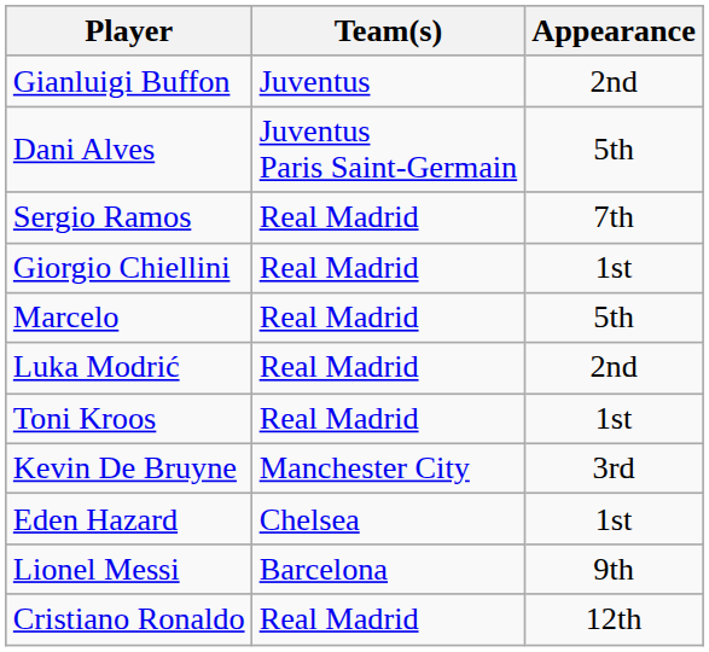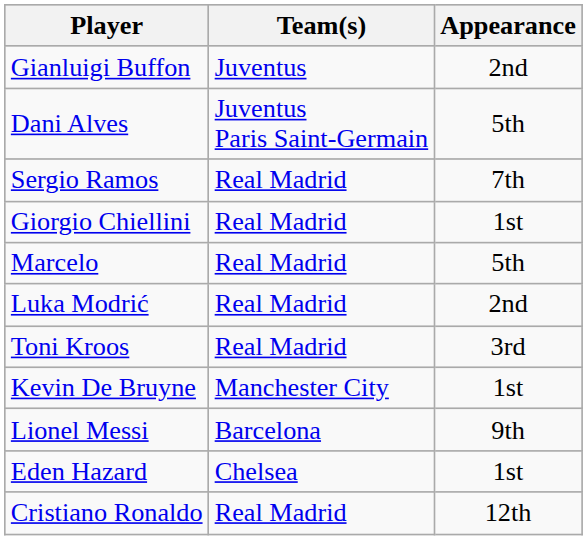 <table class="wikitable">
 <tr>
 <th>Player</th>
 <th>Team(s)</th>
 <th>Appearance</th>
 </tr>
 <tr>
 <td> <a href='#'>Gianluigi Buffon</a></td>
 <td> <a href='#'>Juventus</a></td>
 <td style="text-align:center;">2nd</td>
 </tr>
 <tr>
 <td> <a href='#'>Dani Alves</a></td>
 <td> <a href='#'>Juventus</a> <br>  <a href='#'>Paris Saint-Germain</a></td>
 <td style="text-align:center;">5th</td>
 </tr>
 <tr>
 <td> <a href='#'>Sergio Ramos</a></td>
 <td> <a href='#'>Real Madrid</a></td>
 <td style="text-align:center;">7th</td>
 </tr>
 <tr>
 <td> <a href='#'>Giorgio Chiellini</a></td>
 <td> <a href='#'>Real Madrid</a></td>
 <td style="text-align:center;">1st</td>
 </tr>
 <tr>
 <td> <a href='#'>Marcelo</a></td>
 <td> <a href='#'>Real Madrid</a></td>
 <td style="text-align:center;">5th</td>
 </tr>
 <tr>
 <td> <a href='#'>Luka Modrić</a></td>
 <td> <a href='#'>Real Madrid</a></td>
 <td style="text-align:center;">2nd</td>
 </tr>
 <tr>
 <td> <a href='#'>Toni Kroos</a></td>
 <td> <a href='#'>Real Madrid</a></td>
-<td style="text-align:center;">1st</td>
+<td style="text-align:center;">3rd</td>
 </tr>
 <tr>
 <td> <a href='#'>Kevin De Bruyne</a></td>
 <td> <a href='#'>Manchester City</a></td>
-<td style="text-align:center;">3rd</td>
-</tr>
-<tr>
-<td> <a href='#'>Eden Hazard</a></td>
-<td> <a href='#'>Chelsea</a></td>
 <td style="text-align:center;">1st</td>
 </tr>
 <tr>
 <td> <a href='#'>Lionel Messi</a></td>
 <td> <a href='#'>Barcelona</a></td>
 <td style="text-align:center;">9th</td>
 </tr>
 <tr>
+<td> <a href='#'>Eden Hazard</a></td>
+<td> <a href='#'>Chelsea</a></td>
+<td style="text-align:center;">1st</td>
+</tr>
+<tr>
 <td> <a href='#'>Cristiano Ronaldo</a></td>
 <td> <a href='#'>Real Madrid</a></td>
 <td style="text-align:center;">12th</td>
 </tr>
 </table>
